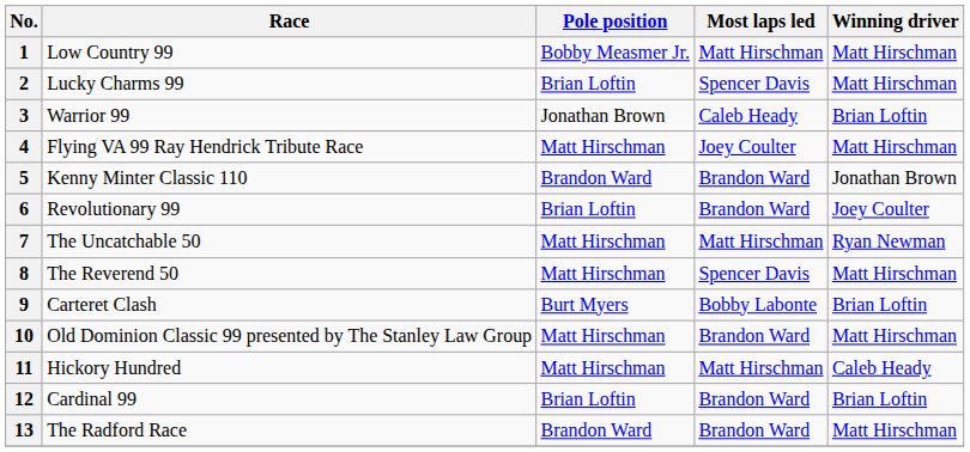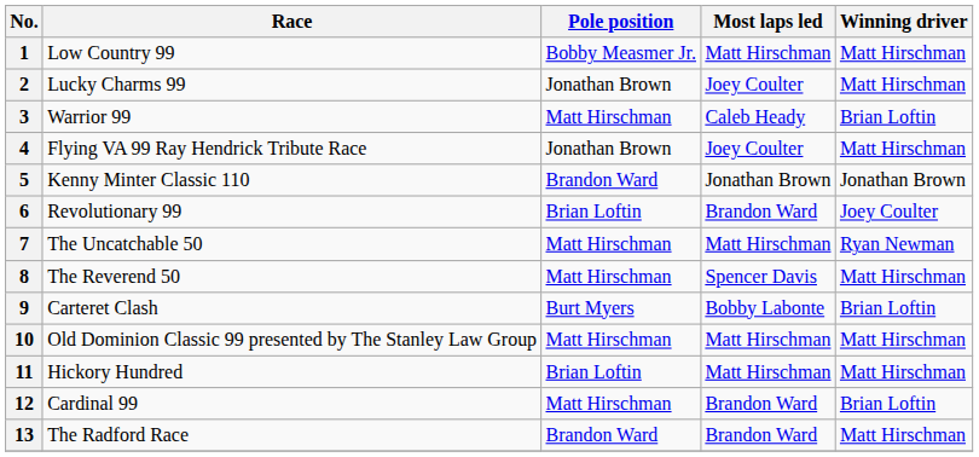 <table class="wikitable sortable" style="font-size:95%">
 <tr>
 <th>No.</th>
 <th>Race</th>
 <th><a href='#'>Pole position</a></th>
 <th>Most laps led</th>
 <th>Winning driver</th>
 </tr>
 <tr>
 <th>1</th>
 <td>Low Country 99</td>
 <td><a href='#'>Bobby Measmer Jr.</a></td>
 <td><a href='#'>Matt Hirschman</a></td>
 <td><a href='#'>Matt Hirschman</a></td>
 </tr>
 <tr>
 <th>2</th>
 <td>Lucky Charms 99</td>
-<td><a href='#'>Brian Loftin</a></td>
-<td><a href='#'>Spencer Davis</a></td>
+<td>Jonathan Brown</td>
+<td><a href='#'>Joey Coulter</a></td>
 <td><a href='#'>Matt Hirschman</a></td>
 </tr>
 <tr>
 <th>3</th>
 <td>Warrior 99</td>
-<td>Jonathan Brown</td>
+<td><a href='#'>Matt Hirschman</a></td>
 <td><a href='#'>Caleb Heady</a></td>
 <td><a href='#'>Brian Loftin</a></td>
 </tr>
 <tr>
 <th>4</th>
 <td>Flying VA 99 Ray Hendrick Tribute Race</td>
-<td><a href='#'>Matt Hirschman</a></td>
+<td>Jonathan Brown</td>
 <td><a href='#'>Joey Coulter</a></td>
 <td><a href='#'>Matt Hirschman</a></td>
 </tr>
 <tr>
 <th>5</th>
 <td>Kenny Minter Classic 110</td>
 <td><a href='#'>Brandon Ward</a></td>
-<td><a href='#'>Brandon Ward</a></td>
+<td>Jonathan Brown</td>
 <td>Jonathan Brown</td>
 </tr>
 <tr>
 <th>6</th>
 <td>Revolutionary 99</td>
 <td><a href='#'>Brian Loftin</a></td>
 <td><a href='#'>Brandon Ward</a></td>
 <td><a href='#'>Joey Coulter</a></td>
 </tr>
 <tr>
 <th>7</th>
 <td>The Uncatchable 50</td>
 <td><a href='#'>Matt Hirschman</a></td>
 <td><a href='#'>Matt Hirschman</a></td>
 <td><a href='#'>Ryan Newman</a></td>
 </tr>
 <tr>
 <th>8</th>
 <td>The Reverend 50</td>
 <td><a href='#'>Matt Hirschman</a></td>
 <td><a href='#'>Spencer Davis</a></td>
 <td><a href='#'>Matt Hirschman</a></td>
 </tr>
 <tr>
 <th>9</th>
 <td>Carteret Clash</td>
 <td><a href='#'>Burt Myers</a></td>
 <td><a href='#'>Bobby Labonte</a></td>
 <td><a href='#'>Brian Loftin</a></td>
 </tr>
 <tr>
 <th>10</th>
 <td>Old Dominion Classic 99 presented by The Stanley Law Group</td>
 <td><a href='#'>Matt Hirschman</a></td>
-<td><a href='#'>Brandon Ward</a></td>
+<td><a href='#'>Matt Hirschman</a></td>
 <td><a href='#'>Matt Hirschman</a></td>
 </tr>
 <tr>
 <th>11</th>
 <td>Hickory Hundred</td>
+<td><a href='#'>Brian Loftin</a></td>
 <td><a href='#'>Matt Hirschman</a></td>
 <td><a href='#'>Matt Hirschman</a></td>
-<td><a href='#'>Caleb Heady</a></td>
 </tr>
 <tr>
 <th>12</th>
 <td>Cardinal 99</td>
-<td><a href='#'>Brian Loftin</a></td>
+<td><a href='#'>Matt Hirschman</a></td>
 <td><a href='#'>Brandon Ward</a></td>
 <td><a href='#'>Brian Loftin</a></td>
 </tr>
 <tr>
 <th>13</th>
 <td>The Radford Race</td>
 <td><a href='#'>Brandon Ward</a></td>
 <td><a href='#'>Brandon Ward</a></td>
 <td><a href='#'>Matt Hirschman</a></td>
 </tr>
 <tr>
 </tr>
 </table>
